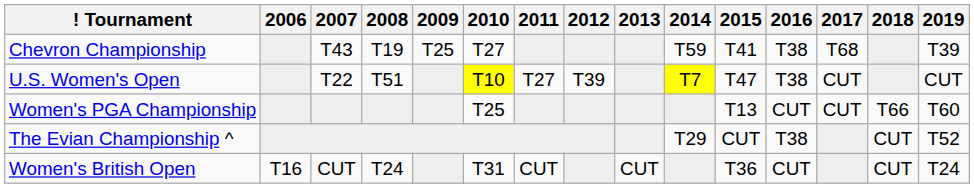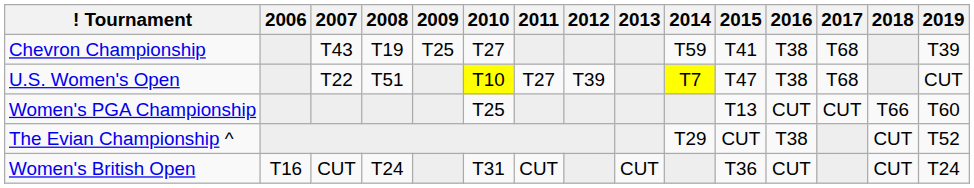 <table class="wikitable" style="font-size:95%;text-align:center;">
 <tr>
 <th>! Tournament</th>
 <th>2006</th>
 <th>2007</th>
 <th>2008</th>
 <th>2009</th>
 <th>2010</th>
 <th>2011</th>
 <th>2012</th>
 <th>2013</th>
 <th>2014</th>
 <th>2015</th>
 <th>2016</th>
 <th>2017</th>
 <th>2018</th>
 <th>2019</th>
 </tr>
 <tr>
 <td align=left><a href='#'>Chevron Championship</a></td>
 <td style="background:#eeeeee;"></td>
 <td>T43</td>
 <td>T19</td>
 <td>T25</td>
 <td>T27</td>
 <td style="background:#eeeeee;"></td>
 <td style="background:#eeeeee;"></td>
 <td style="background:#eeeeee;"></td>
 <td>T59</td>
 <td>T41</td>
 <td>T38</td>
 <td>T68</td>
 <td style="background:#eeeeee;"></td>
 <td>T39</td>
 </tr>
 <tr>
 <td align=left><a href='#'>U.S. Women's Open</a></td>
 <td style="background:#eeeeee;"></td>
 <td>T22</td>
 <td>T51</td>
 <td style="background:#eeeeee;"></td>
 <td style="background:yellow;">T10</td>
 <td>T27</td>
 <td>T39</td>
 <td style="background:#eeeeee;"></td>
 <td style="background:yellow;">T7</td>
 <td>T47</td>
 <td>T38</td>
-<td>CUT</td>
+<td>T68</td>
 <td style="background:#eeeeee;"></td>
 <td>CUT</td>
 </tr>
 <tr>
 <td align=left><a href='#'>Women's PGA Championship</a></td>
 <td style="background:#eeeeee;"></td>
 <td style="background:#eeeeee;"></td>
 <td style="background:#eeeeee;"></td>
 <td style="background:#eeeeee;"></td>
 <td>T25</td>
 <td style="background:#eeeeee;"></td>
 <td style="background:#eeeeee;"></td>
 <td style="background:#eeeeee;"></td>
 <td style="background:#eeeeee;"></td>
 <td>T13</td>
 <td>CUT</td>
 <td>CUT</td>
 <td>T66</td>
 <td>T60</td>
 </tr>
 <tr>
 <td align=left><a href='#'>The Evian Championship</a> ^</td>
 <td style="background:#eeeeee;" colspan=7></td>
 <td style="background:#eeeeee;"></td>
 <td>T29</td>
 <td>CUT</td>
 <td>T38</td>
 <td style="background:#eeeeee;"></td>
 <td>CUT</td>
 <td>T52</td>
 </tr>
 <tr>
 <td align=left><a href='#'>Women's British Open</a></td>
 <td>T16</td>
 <td>CUT</td>
 <td>T24</td>
 <td style="background:#eeeeee;"></td>
 <td>T31</td>
 <td>CUT</td>
 <td style="background:#eeeeee;"></td>
 <td>CUT</td>
 <td style="background:#eeeeee;"></td>
 <td>T36</td>
 <td>CUT</td>
 <td style="background:#eeeeee;"></td>
 <td>CUT</td>
 <td>T24</td>
 </tr>
 </table>
